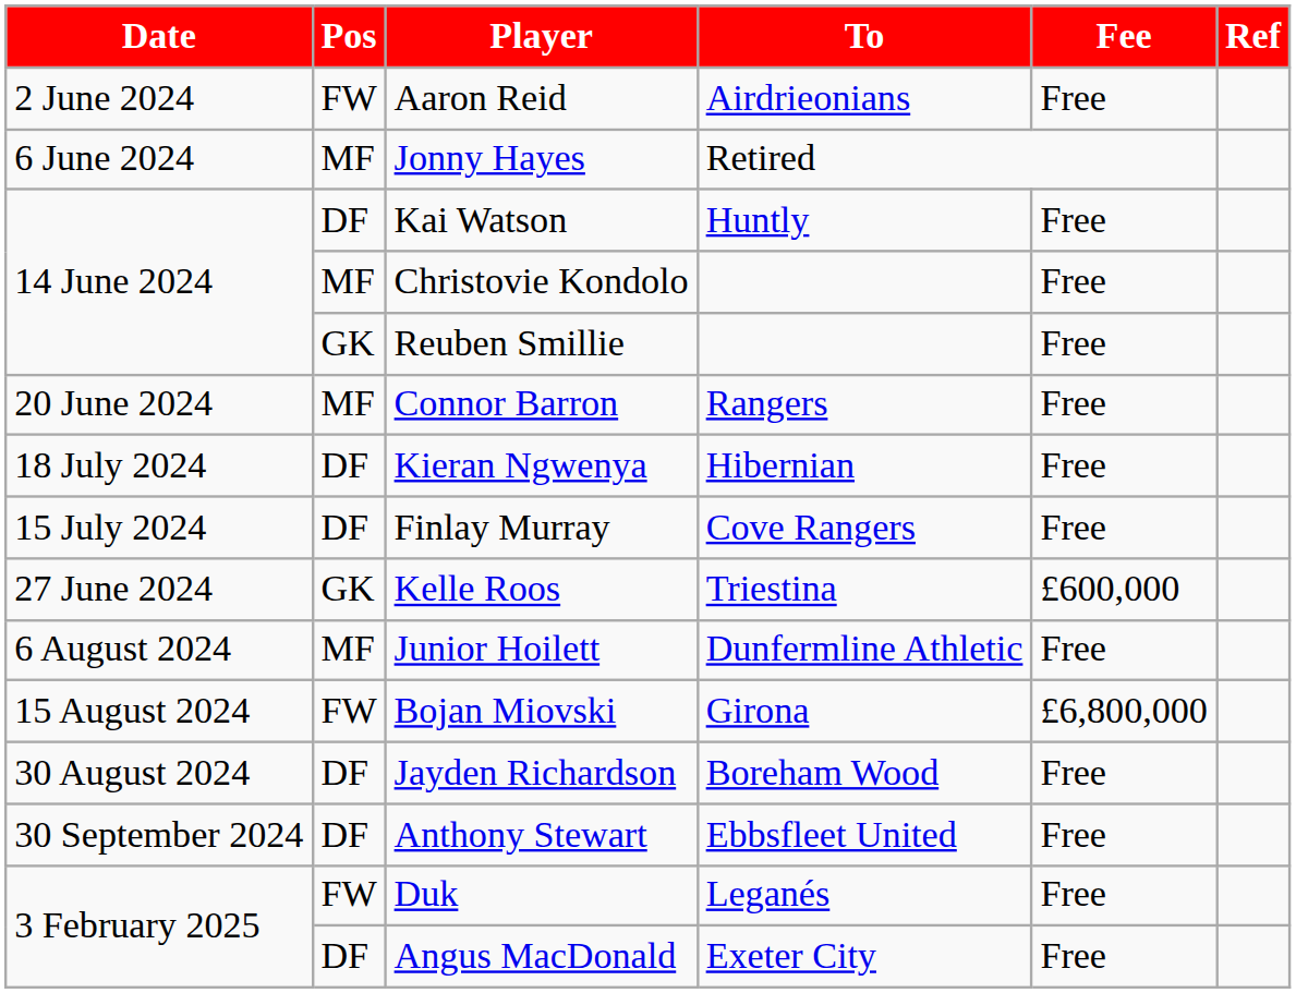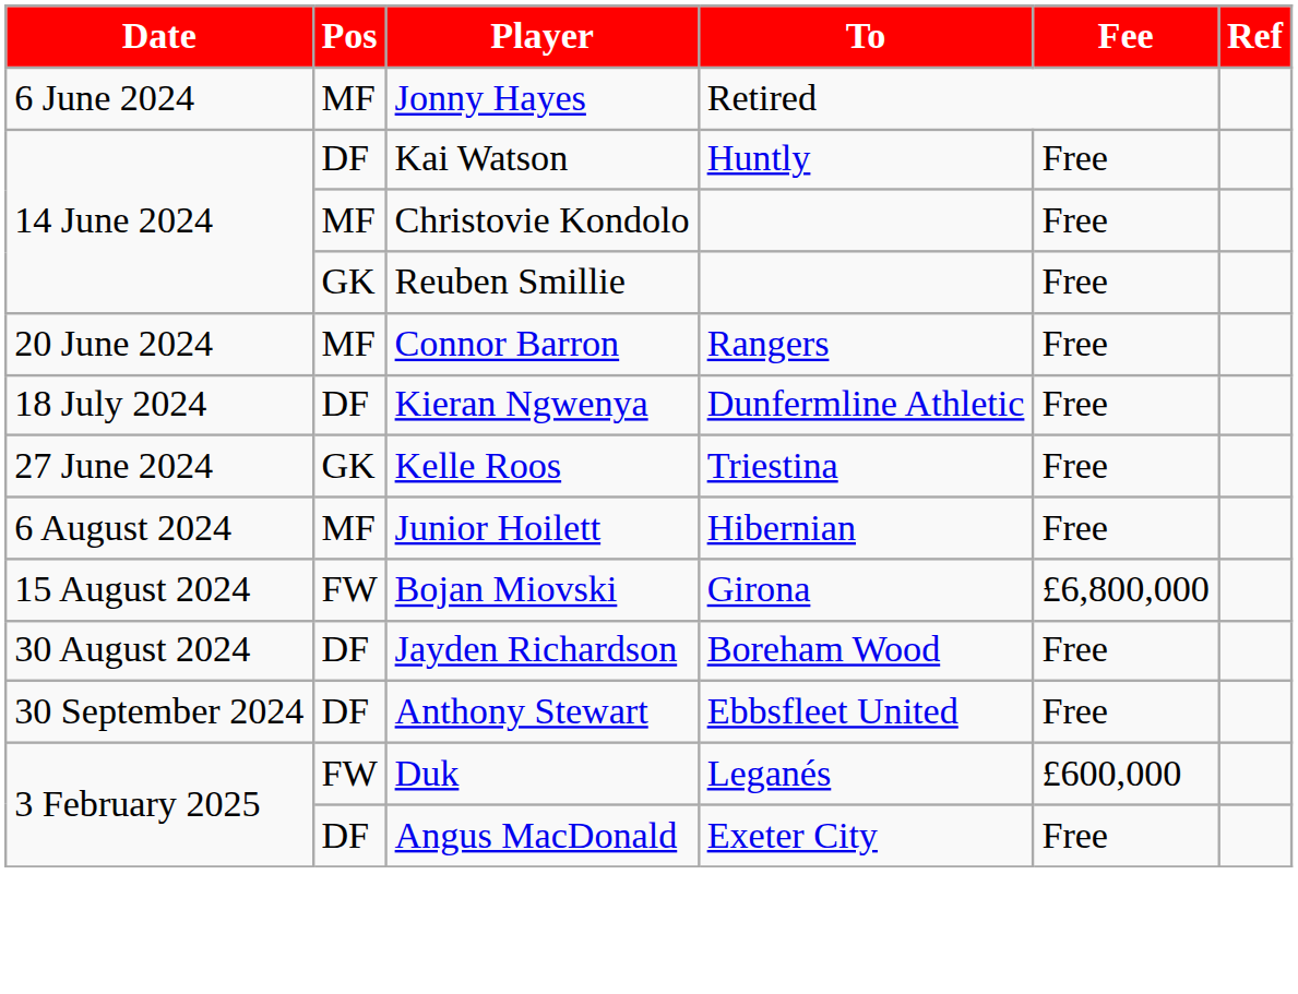 <table class="wikitable"  style="text-align:left; font-size:90%; ">
 <tr>
 <th style="background:#FF0000; color:white;" scope="col"><strong>Date</strong></th>
 <th style="background:#FF0000; color:white;" scope="col"><strong>Pos</strong></th>
 <th style="background:#FF0000; color:white;" scope="col"><strong>Player</strong></th>
 <th style="background:#FF0000; color:white;" scope="col"><strong>To</strong></th>
 <th style="background:#FF0000; color:white;" scope="col"><strong>Fee</strong></th>
 <th style="background:#FF0000; color:white;" scope="col"><strong>Ref</strong></th>
-</tr>
-<tr>
-<td>2 June 2024</td>
-<td>FW</td>
-<td> Aaron Reid</td>
-<td> <a href='#'>Airdrieonians</a></td>
-<td>Free</td>
-<td></td>
 </tr>
 <tr>
 <td>6 June 2024</td>
 <td>MF</td>
 <td> <a href='#'>Jonny Hayes</a></td>
 <td colspan=2>Retired</td>
 <td></td>
 </tr>
 <tr>
 <td rowspan=3>14 June 2024</td>
 <td>DF</td>
 <td> Kai Watson</td>
 <td> <a href='#'>Huntly</a></td>
 <td>Free</td>
 <td></td>
 </tr>
 <tr>
 <td>MF</td>
 <td> Christovie Kondolo</td>
 <td></td>
 <td>Free</td>
 <td></td>
 </tr>
 <tr>
 <td>GK</td>
 <td> Reuben Smillie</td>
 <td></td>
 <td>Free</td>
 <td></td>
 </tr>
 <tr>
 <td>20 June 2024</td>
 <td>MF</td>
 <td> <a href='#'>Connor Barron</a></td>
 <td> <a href='#'>Rangers</a></td>
 <td>Free</td>
 <td></td>
 </tr>
 <tr>
 <td>18 July 2024</td>
 <td>DF</td>
 <td> <a href='#'>Kieran Ngwenya</a></td>
-<td> <a href='#'>Hibernian</a></td>
-<td>Free</td>
-<td></td>
-</tr>
-<tr>
-<td>15 July 2024</td>
-<td>DF</td>
-<td> Finlay Murray</td>
-<td> <a href='#'>Cove Rangers</a></td>
+<td> <a href='#'>Dunfermline Athletic</a></td>
 <td>Free</td>
 <td></td>
 </tr>
 <tr>
 <td>27 June 2024</td>
 <td>GK</td>
 <td> <a href='#'>Kelle Roos</a></td>
 <td> <a href='#'>Triestina</a></td>
-<td>£600,000</td>
+<td>Free</td>
 <td></td>
 </tr>
 <tr>
 <td>6 August 2024</td>
 <td>MF</td>
 <td> <a href='#'>Junior Hoilett</a></td>
-<td> <a href='#'>Dunfermline Athletic</a></td>
+<td> <a href='#'>Hibernian</a></td>
 <td>Free</td>
 <td></td>
 </tr>
 <tr>
 <td>15 August 2024</td>
 <td>FW</td>
 <td> <a href='#'>Bojan Miovski</a></td>
 <td> <a href='#'>Girona</a></td>
 <td>£6,800,000</td>
 <td></td>
 </tr>
 <tr>
 <td>30 August 2024</td>
 <td>DF</td>
 <td> <a href='#'>Jayden Richardson</a></td>
 <td> <a href='#'>Boreham Wood</a></td>
 <td>Free</td>
 <td></td>
 </tr>
 <tr>
 <td>30 September 2024</td>
 <td>DF</td>
 <td> <a href='#'>Anthony Stewart</a></td>
 <td> <a href='#'>Ebbsfleet United</a></td>
 <td>Free</td>
 <td></td>
 </tr>
 <tr>
 <td rowspan=2>3 February 2025</td>
 <td>FW</td>
 <td> <a href='#'>Duk</a></td>
 <td> <a href='#'>Leganés</a></td>
-<td>Free</td>
+<td>£600,000</td>
 <td></td>
 </tr>
 <tr>
 <td>DF</td>
 <td> <a href='#'>Angus MacDonald</a></td>
 <td> <a href='#'>Exeter City</a></td>
 <td>Free</td>
 <td></td>
 </tr>
 </table>
